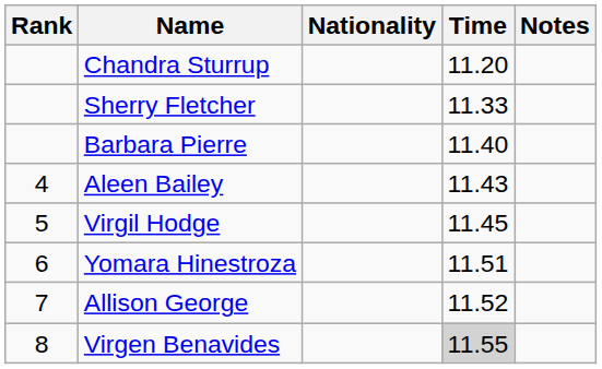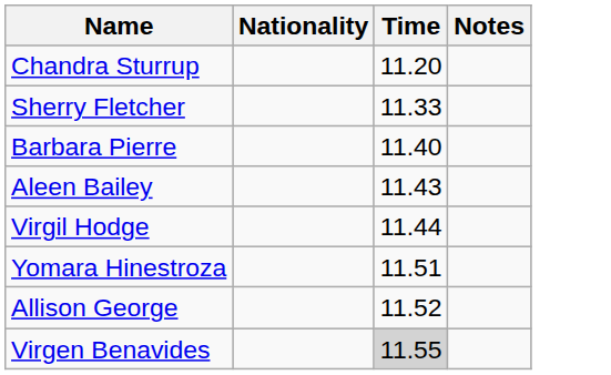 <table class="wikitable sortable" style="text-align:center;font-size:95%">
 <tr>
-<th>Rank</th>
 <th>Name</th>
 <th>Nationality</th>
 <th>Time</th>
 <th>Notes</th>
 </tr>
 <tr>
-<td></td>
 <td align=left><a href='#'>Chandra Sturrup</a></td>
 <td align=left></td>
 <td>11.20</td>
 <td></td>
 </tr>
 <tr>
-<td></td>
 <td align=left><a href='#'>Sherry Fletcher</a></td>
 <td align=left></td>
 <td>11.33</td>
 <td></td>
 </tr>
 <tr>
-<td></td>
 <td align=left><a href='#'>Barbara Pierre</a></td>
 <td align=left></td>
 <td>11.40</td>
 <td></td>
 </tr>
 <tr>
-<td>4</td>
 <td align=left><a href='#'>Aleen Bailey</a></td>
 <td align=left></td>
 <td>11.43</td>
 <td></td>
 </tr>
 <tr>
-<td>5</td>
 <td align=left><a href='#'>Virgil Hodge</a></td>
 <td align=left></td>
-<td>11.45</td>
+<td>11.44</td>
 <td></td>
 </tr>
 <tr>
-<td>6</td>
 <td align=left><a href='#'>Yomara Hinestroza</a></td>
 <td align=left></td>
 <td>11.51</td>
 <td></td>
 </tr>
 <tr>
-<td>7</td>
 <td align=left><a href='#'>Allison George</a></td>
 <td align=left></td>
 <td>11.52</td>
 <td></td>
 </tr>
 <tr>
-<td>8</td>
 <td align=left><a href='#'>Virgen Benavides</a></td>
 <td align=left></td>
 <td style="background: lightgrey;">11.55</td>
 <td></td>
 </tr>
 </table>
